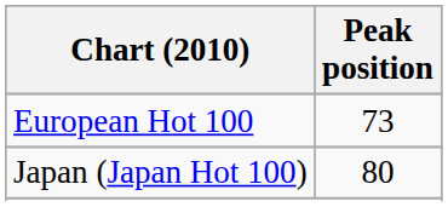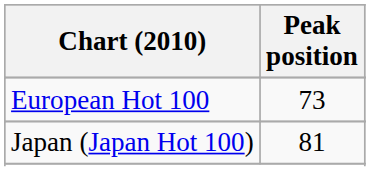 <table class="wikitable sortable">
 <tr>
 <th>Chart (2010)</th>
 <th>Peak<br>position</th>
 </tr>
 <tr>
 </tr>
 <tr>
 </tr>
 <tr>
 </tr>
 <tr>
 <td><a href='#'>European Hot 100</a></td>
 <td style="text-align:center;">73</td>
 </tr>
 <tr>
 </tr>
 <tr>
 <td>Japan (<a href='#'>Japan Hot 100</a>)</td>
-<td style="text-align:center;">80</td>
+<td style="text-align:center;">81</td>
 </tr>
 <tr>
 </tr>
 <tr>
 </tr>
 <tr>
 </tr>
 <tr>
 </tr>
 </table>
